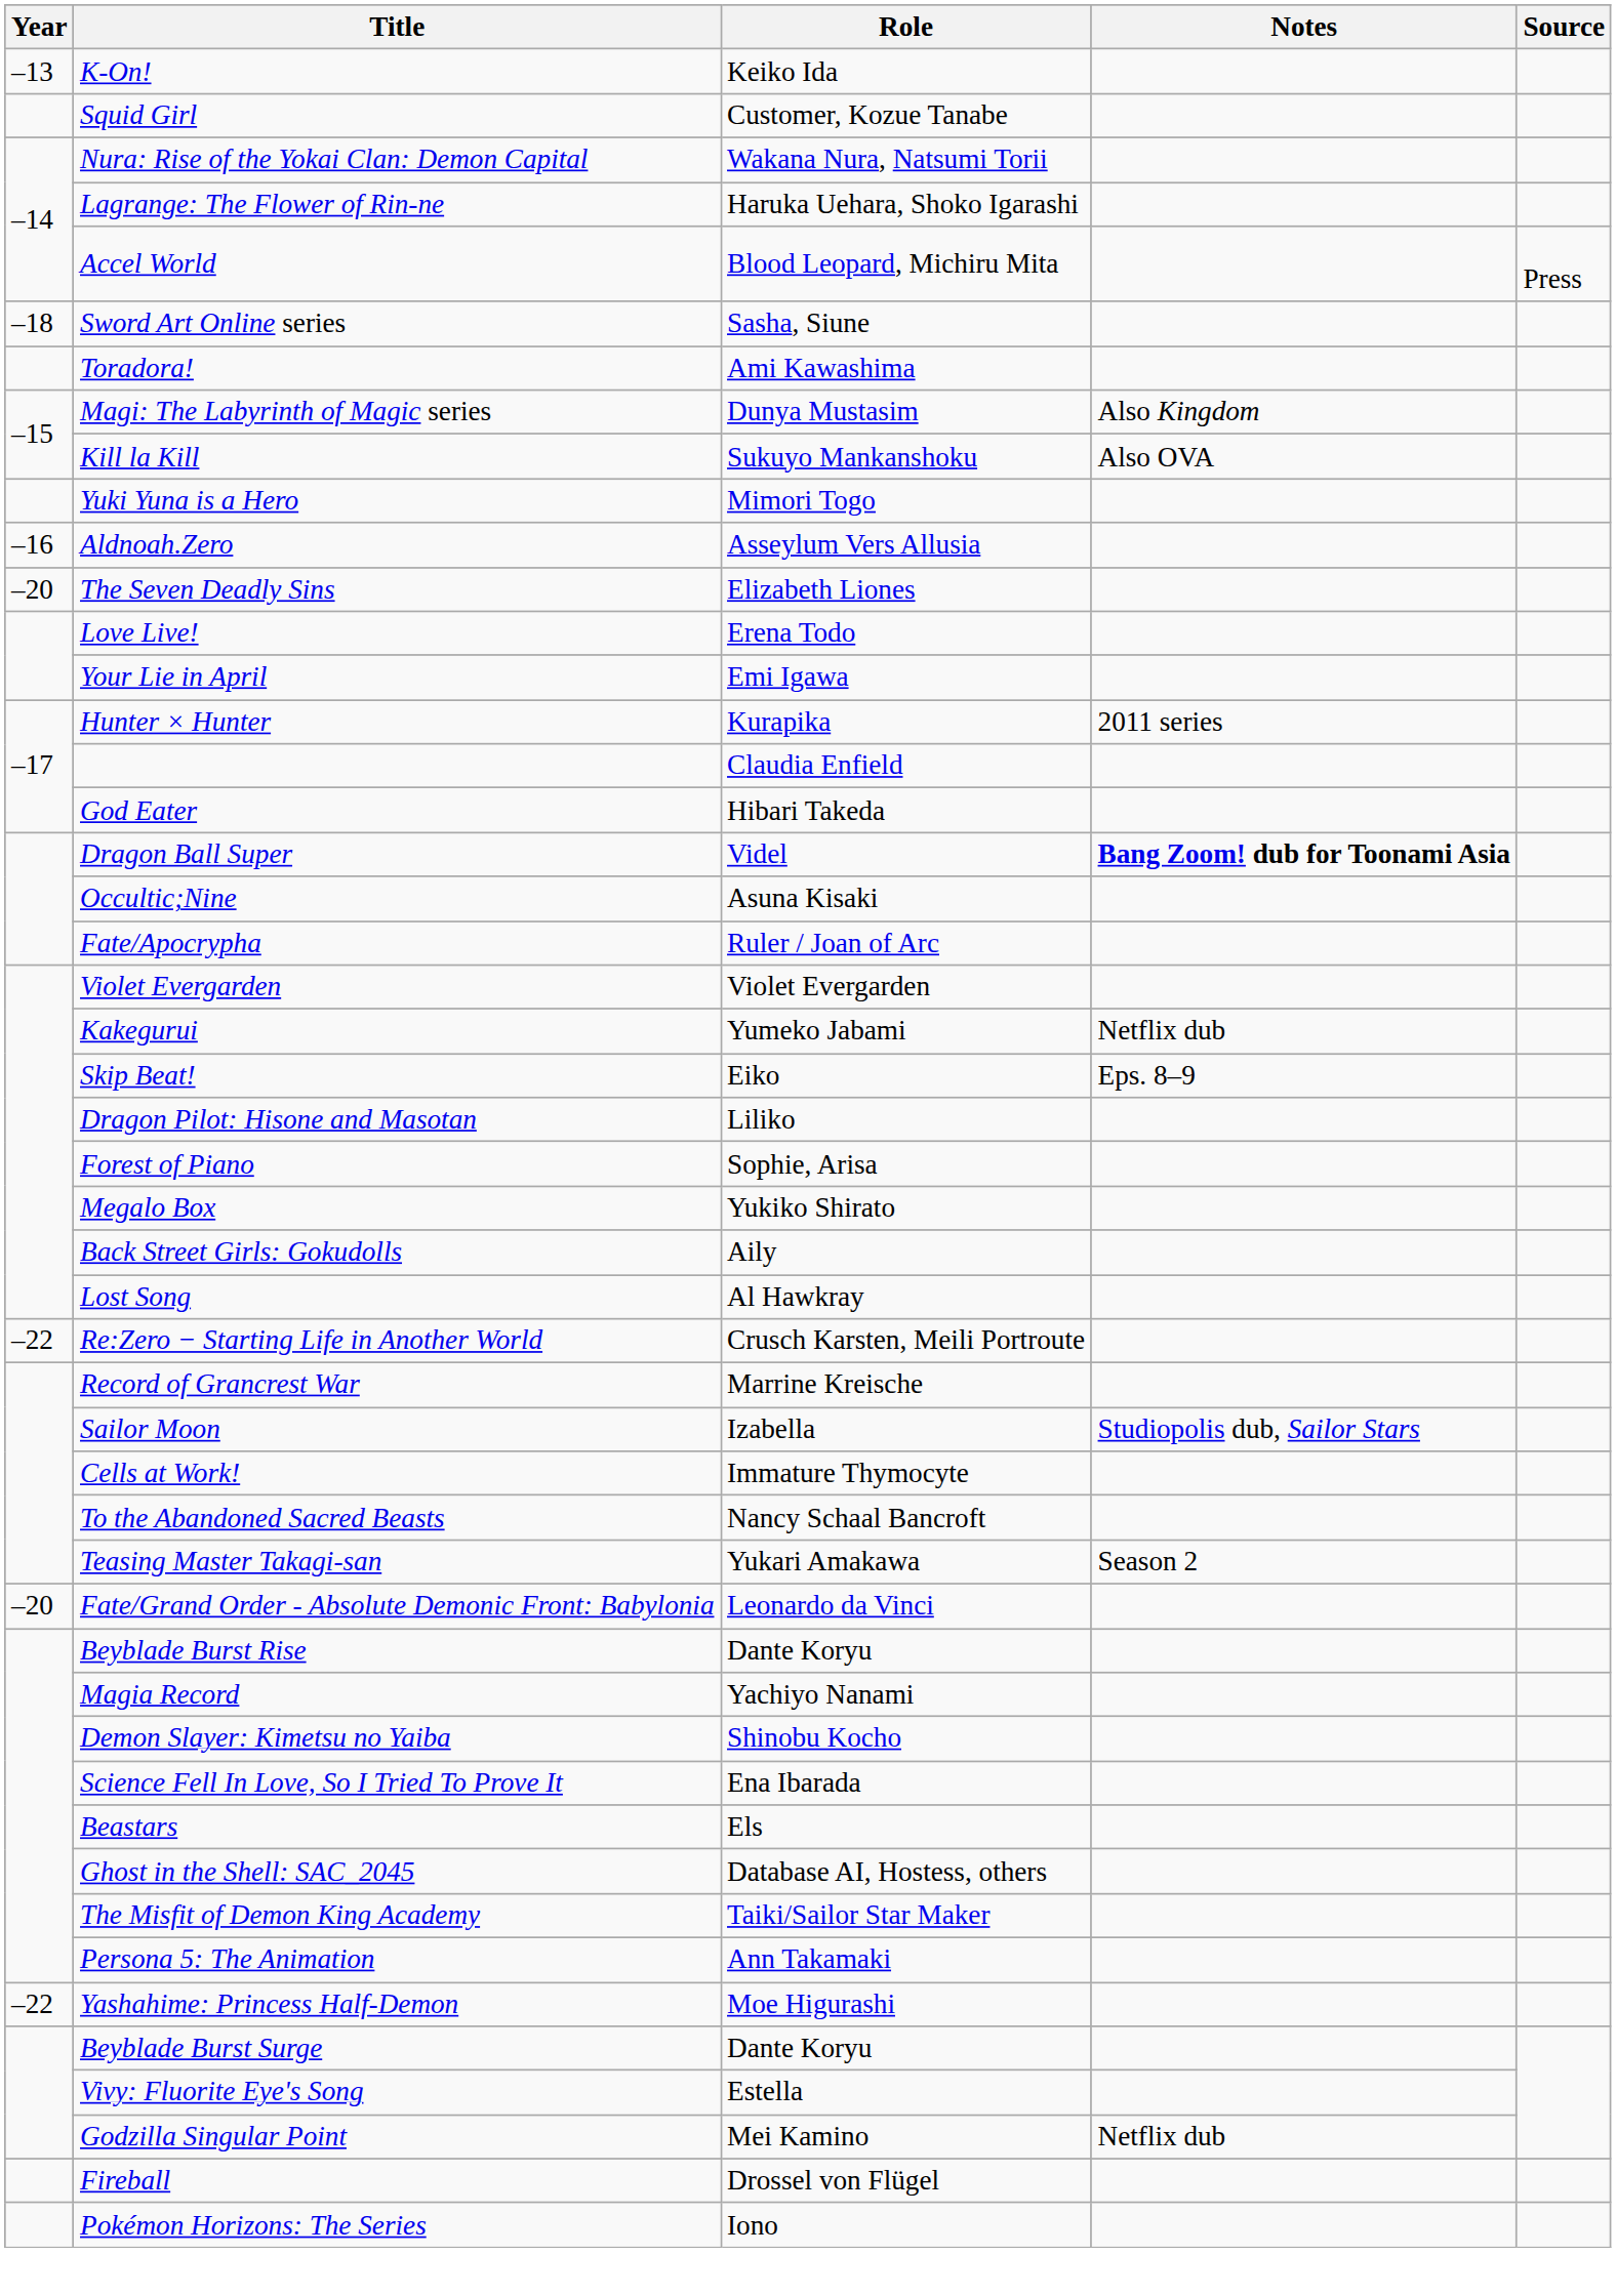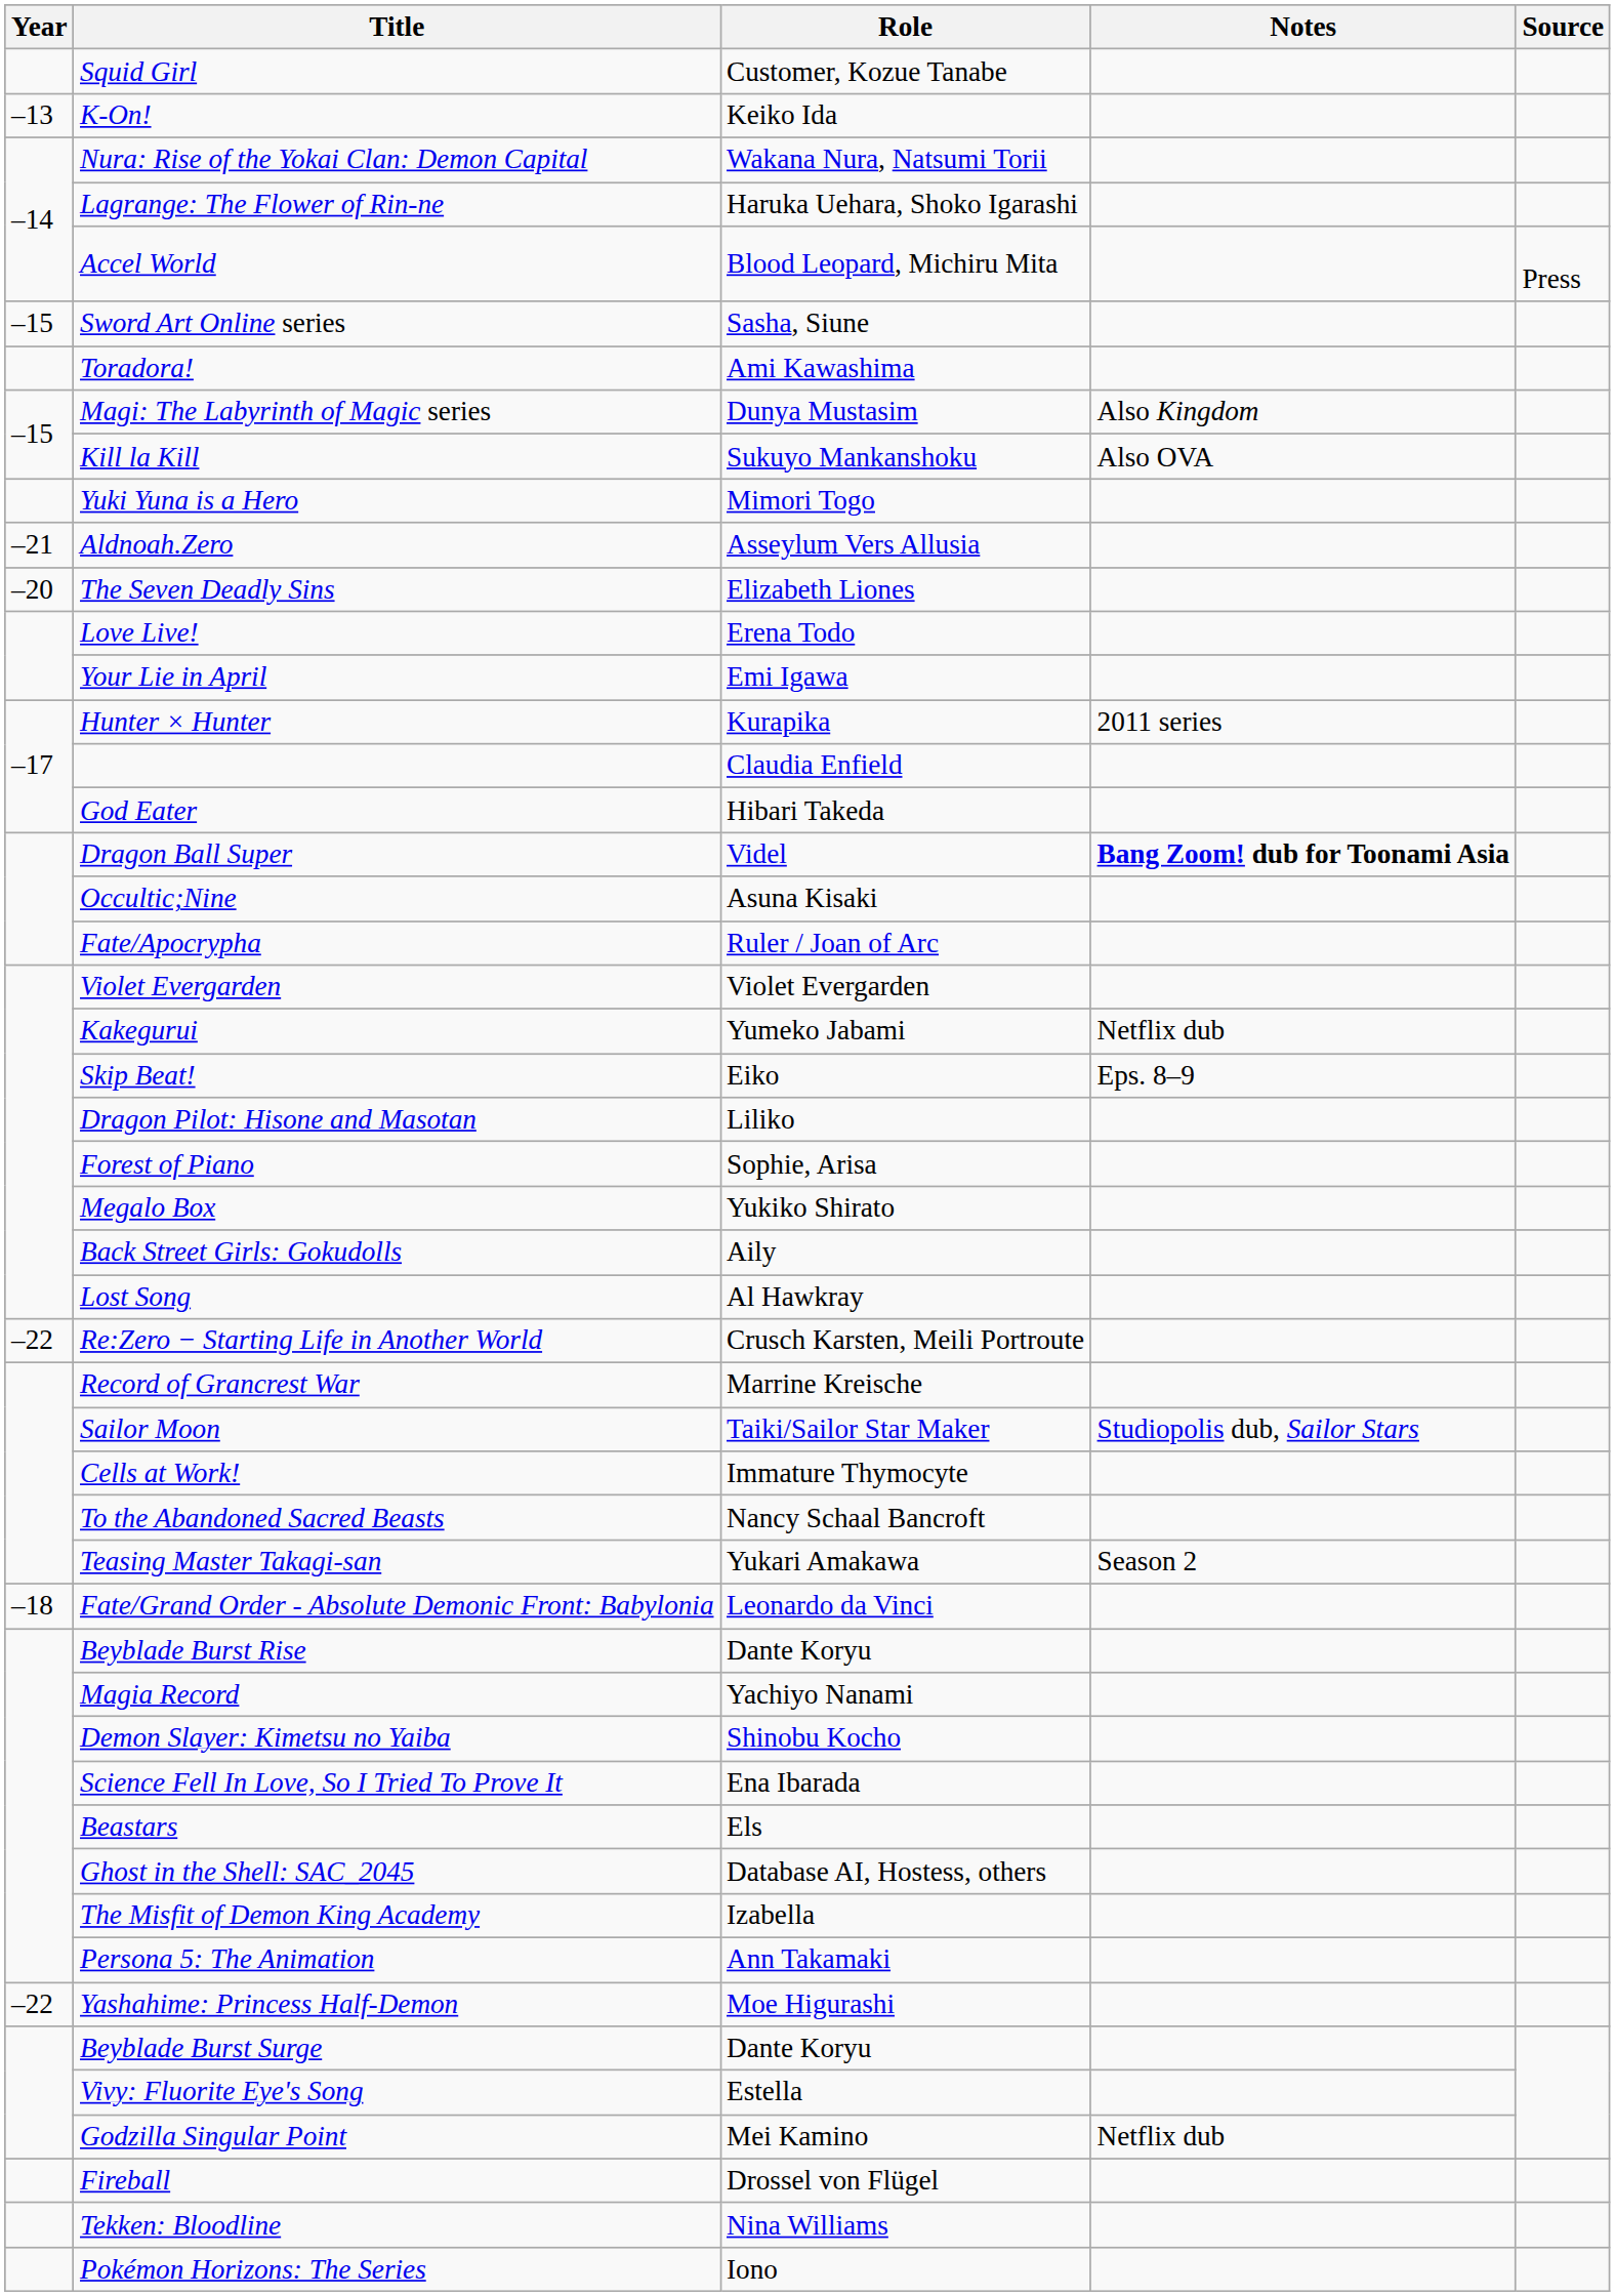 <table class="wikitable sortable">
 <tr>
 <th>Year</th>
 <th>Title</th>
 <th>Role</th>
 <th>Notes</th>
 <th>Source</th>
 </tr>
 <tr>
-<td>–13</td>
-<td><em><a href='#'>K-On!</a></em></td>
-<td>Keiko Ida</td>
+<td></td>
+<td><em><a href='#'>Squid Girl</a></em></td>
+<td>Customer, Kozue Tanabe</td>
 <td></td>
 <td></td>
 </tr>
 <tr>
-<td></td>
-<td><em><a href='#'>Squid Girl</a></em></td>
-<td>Customer, Kozue Tanabe</td>
+<td>–13</td>
+<td><em><a href='#'>K-On!</a></em></td>
+<td>Keiko Ida</td>
 <td></td>
 <td></td>
 </tr>
 <tr>
 <td rowspan="3">–14</td>
 <td><em><a href='#'>Nura: Rise of the Yokai Clan: Demon Capital</a></em></td>
 <td><a href='#'>Wakana Nura</a>, <a href='#'>Natsumi Torii</a></td>
 <td></td>
 <td></td>
 </tr>
 <tr>
 <td><em><a href='#'>Lagrange: The Flower of Rin-ne</a></em></td>
 <td>Haruka Uehara, Shoko Igarashi</td>
 <td></td>
 <td></td>
 </tr>
 <tr>
 <td><em><a href='#'>Accel World</a></em></td>
 <td><a href='#'>Blood Leopard</a>, Michiru Mita</td>
 <td></td>
 <td><br>Press</td>
 </tr>
 <tr>
-<td>–18</td>
+<td>–15</td>
 <td><em><a href='#'>Sword Art Online</a></em> series</td>
 <td><a href='#'>Sasha</a>, Siune</td>
 <td></td>
 <td><br></td>
 </tr>
 <tr>
 <td></td>
 <td><em><a href='#'>Toradora!</a></em></td>
 <td><a href='#'>Ami Kawashima</a></td>
 <td></td>
 <td></td>
 </tr>
 <tr>
 <td rowspan="2">–15</td>
 <td><em><a href='#'>Magi: The Labyrinth of Magic</a></em> series</td>
 <td><a href='#'>Dunya Mustasim</a></td>
 <td>Also <em>Kingdom</em></td>
 <td></td>
 </tr>
 <tr>
 <td><em><a href='#'>Kill la Kill</a></em></td>
 <td><a href='#'>Sukuyo Mankanshoku</a></td>
 <td>Also OVA</td>
 <td></td>
 </tr>
 <tr>
 <td></td>
 <td><em><a href='#'>Yuki Yuna is a Hero</a></em></td>
 <td><a href='#'>Mimori Togo</a></td>
 <td></td>
 <td></td>
 </tr>
 <tr>
-<td>–16</td>
+<td>–21</td>
 <td><em><a href='#'>Aldnoah.Zero</a></em></td>
 <td><a href='#'>Asseylum Vers Allusia</a></td>
 <td></td>
 <td></td>
 </tr>
 <tr>
 <td>–20</td>
 <td><em><a href='#'>The Seven Deadly Sins</a></em></td>
 <td><a href='#'>Elizabeth Liones</a></td>
 <td></td>
 <td></td>
 </tr>
 <tr>
 <td rowspan="2"></td>
 <td><em><a href='#'>Love Live!</a></em></td>
 <td><a href='#'>Erena Todo</a></td>
 <td></td>
 <td></td>
 </tr>
 <tr>
 <td><em><a href='#'>Your Lie in April</a></em></td>
 <td><a href='#'>Emi Igawa</a></td>
 <td></td>
 <td></td>
 </tr>
 <tr>
 <td rowspan="3">–17</td>
 <td><em><a href='#'>Hunter × Hunter</a></em></td>
 <td><a href='#'>Kurapika</a></td>
 <td>2011 series</td>
 <td></td>
 </tr>
 <tr>
 <td><em></em></td>
 <td><a href='#'>Claudia Enfield</a></td>
 <td></td>
 <td></td>
 </tr>
 <tr>
 <td><em><a href='#'>God Eater</a></em></td>
 <td>Hibari Takeda</td>
 <td></td>
 <td></td>
 </tr>
 <tr>
 <td rowspan="3"></td>
 <td><em><a href='#'>Dragon Ball Super</a></em></td>
 <td><a href='#'>Videl</a></td>
 <td><strong><a href='#'>Bang Zoom!</a> dub for Toonami Asia</strong></td>
 <td></td>
 </tr>
 <tr>
 <td><em><a href='#'>Occultic;Nine</a></em></td>
 <td>Asuna Kisaki</td>
 <td></td>
 <td></td>
 </tr>
 <tr>
 <td><em><a href='#'>Fate/Apocrypha</a></em></td>
 <td><a href='#'>Ruler / Joan of Arc</a></td>
 <td></td>
 <td></td>
 </tr>
 <tr>
 <td rowspan="8"></td>
 <td><em><a href='#'>Violet Evergarden</a></em></td>
 <td>Violet Evergarden</td>
 <td></td>
 <td></td>
 </tr>
 <tr>
 <td><em><a href='#'>Kakegurui</a></em></td>
 <td>Yumeko Jabami</td>
 <td>Netflix dub</td>
 <td></td>
 </tr>
 <tr>
 <td><em><a href='#'>Skip Beat!</a></em></td>
 <td>Eiko</td>
 <td>Eps. 8–9</td>
 <td></td>
 </tr>
 <tr>
 <td><em><a href='#'>Dragon Pilot: Hisone and Masotan</a></em></td>
 <td>Liliko</td>
 <td></td>
 <td></td>
 </tr>
 <tr>
 <td><em><a href='#'>Forest of Piano</a></em></td>
 <td>Sophie, Arisa</td>
 <td></td>
 <td></td>
 </tr>
 <tr>
 <td><em><a href='#'>Megalo Box</a></em></td>
 <td>Yukiko Shirato</td>
 <td></td>
 <td></td>
 </tr>
 <tr>
 <td><em><a href='#'>Back Street Girls: Gokudolls</a></em></td>
 <td>Aily</td>
 <td></td>
 <td></td>
 </tr>
 <tr>
 <td><em><a href='#'>Lost Song</a></em></td>
 <td>Al Hawkray</td>
 <td></td>
 <td></td>
 </tr>
 <tr>
 <td>–22</td>
 <td><em><a href='#'>Re:Zero − Starting Life in Another World</a></em></td>
 <td>Crusch Karsten, Meili Portroute</td>
 <td></td>
 <td></td>
 </tr>
 <tr>
 <td rowspan="5"></td>
 <td><em><a href='#'>Record of Grancrest War</a></em></td>
 <td>Marrine Kreische</td>
 <td></td>
 <td></td>
 </tr>
 <tr>
 <td><em><a href='#'>Sailor Moon</a></em></td>
-<td>Izabella</td>
+<td><a href='#'>Taiki/Sailor Star Maker</a></td>
 <td><a href='#'>Studiopolis</a> dub, <em><a href='#'>Sailor Stars</a></em></td>
 <td></td>
 </tr>
 <tr>
 <td><em><a href='#'>Cells at Work!</a></em></td>
 <td>Immature Thymocyte</td>
 <td></td>
 <td></td>
 </tr>
 <tr>
 <td><em><a href='#'>To the Abandoned Sacred Beasts</a></em></td>
 <td>Nancy Schaal Bancroft</td>
 <td></td>
 <td></td>
 </tr>
 <tr>
 <td><em><a href='#'>Teasing Master Takagi-san</a></em></td>
 <td>Yukari Amakawa</td>
 <td>Season 2</td>
 <td></td>
 </tr>
 <tr>
-<td>–20</td>
+<td>–18</td>
 <td><em><a href='#'>Fate/Grand Order - Absolute Demonic Front: Babylonia</a></em></td>
 <td><a href='#'>Leonardo da Vinci</a></td>
 <td></td>
 <td></td>
 </tr>
 <tr>
 <td rowspan="8"></td>
 <td><em><a href='#'>Beyblade Burst Rise</a></em></td>
 <td>Dante Koryu</td>
 <td></td>
 <td></td>
 </tr>
 <tr>
 <td><em><a href='#'>Magia Record</a></em></td>
 <td>Yachiyo Nanami</td>
 <td></td>
 <td></td>
 </tr>
 <tr>
 <td><em><a href='#'>Demon Slayer: Kimetsu no Yaiba</a></em></td>
 <td><a href='#'>Shinobu Kocho</a></td>
 <td></td>
 <td></td>
 </tr>
 <tr>
 <td><em><a href='#'>Science Fell In Love, So I Tried To Prove It</a></em></td>
 <td>Ena Ibarada</td>
 <td></td>
 <td></td>
 </tr>
 <tr>
 <td><em><a href='#'>Beastars</a></em></td>
 <td>Els</td>
 <td></td>
 <td></td>
 </tr>
 <tr>
 <td><em><a href='#'>Ghost in the Shell: SAC_2045</a></em></td>
 <td>Database AI, Hostess, others</td>
 <td></td>
 <td></td>
 </tr>
 <tr>
 <td><em><a href='#'>The Misfit of Demon King Academy</a></em></td>
-<td><a href='#'>Taiki/Sailor Star Maker</a></td>
+<td>Izabella</td>
 <td></td>
 <td></td>
 </tr>
 <tr>
 <td><em><a href='#'>Persona 5: The Animation</a></em></td>
 <td><a href='#'>Ann Takamaki</a></td>
 <td></td>
 <td></td>
 </tr>
 <tr>
 <td>–22</td>
 <td><em><a href='#'>Yashahime: Princess Half-Demon</a></em></td>
 <td><a href='#'>Moe Higurashi</a></td>
 <td></td>
 <td></td>
 </tr>
 <tr>
 <td rowspan="3"></td>
 <td><em><a href='#'>Beyblade Burst Surge</a></em></td>
 <td>Dante Koryu</td>
 <td></td>
 <td rowspan="3"></td>
 </tr>
 <tr>
 <td><em><a href='#'>Vivy: Fluorite Eye's Song</a></em></td>
 <td>Estella</td>
 <td></td>
 </tr>
 <tr>
 <td><em><a href='#'>Godzilla Singular Point</a></em></td>
 <td>Mei Kamino</td>
 <td>Netflix dub</td>
 </tr>
 <tr>
 <td></td>
 <td><em><a href='#'>Fireball</a></em></td>
 <td>Drossel von Flügel</td>
 <td></td>
 <td></td>
 </tr>
 <tr>
 <td></td>
+<td><em><a href='#'>Tekken: Bloodline</a></em></td>
+<td><a href='#'>Nina Williams</a></td>
+<td></td>
+<td></td>
+</tr>
+<tr>
+<td></td>
 <td><em><a href='#'>Pokémon Horizons: The Series</a></em></td>
 <td>Iono</td>
 <td></td>
 <td></td>
 </tr>
 </table>
